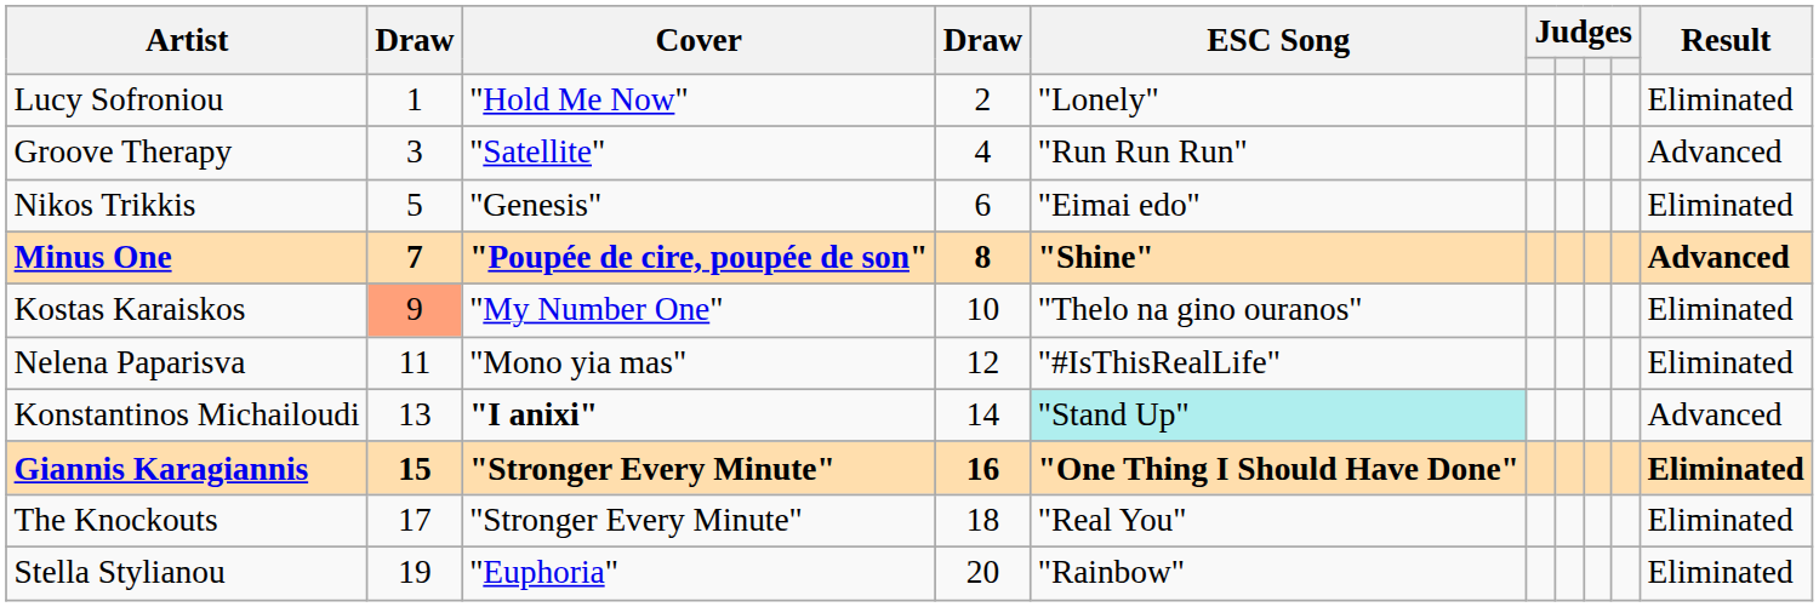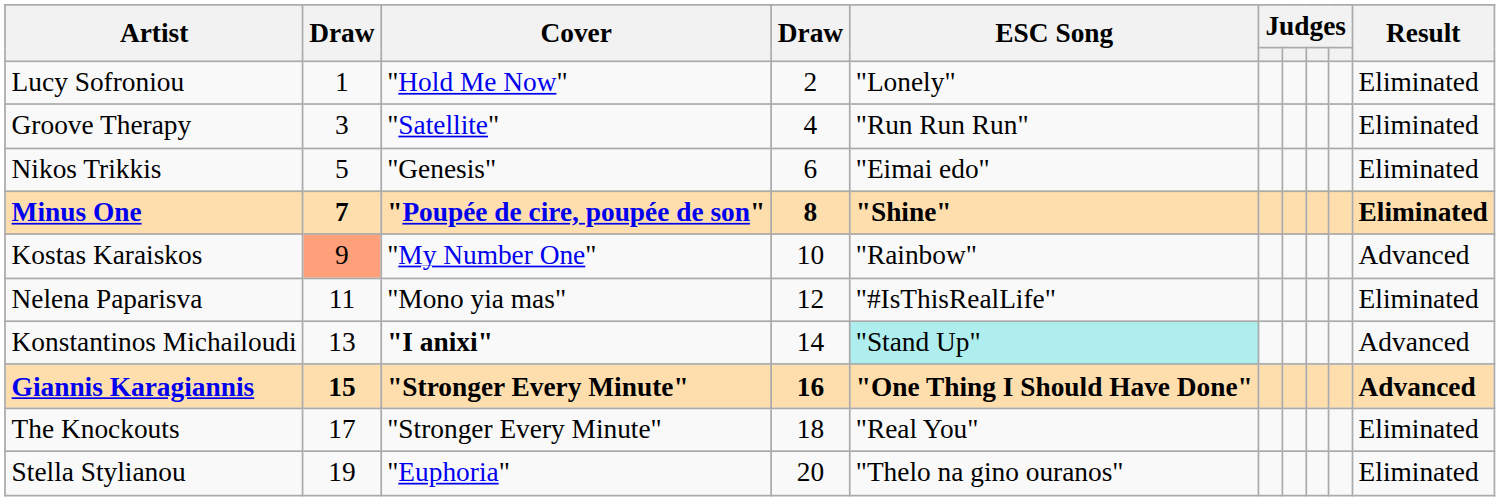 <table class="sortable wikitable" style="margin: 1em auto 1em auto; text-align:center">
 <tr>
 <th rowspan="2" scope="col">Artist</th>
 <th scope="col" rowspan="2">Draw</th>
 <th scope="col" rowspan="2">Cover </th>
 <th rowspan="2">Draw</th>
 <th scope="col" rowspan="2">ESC Song</th>
 <th scope="col" colspan="4">Judges</th>
 <th scope="col" rowspan="2">Result</th>
 </tr>
 <tr>
 <th scope="col" class="unsortable"></th>
 <th scope="col" class="unsortable"></th>
 <th scope="col" class="unsortable"></th>
 <th scope="col" class="unsortable"></th>
 </tr>
 <tr>
 <td align="left">Lucy Sofroniou</td>
 <td>1</td>
 <td align="left">"<a href='#'>Hold Me Now</a>" </td>
 <td>2</td>
 <td align="left">"Lonely"</td>
 <td></td>
 <td></td>
 <td></td>
 <td></td>
 <td align="left">Eliminated</td>
 </tr>
 <tr>
 <td align="left">Groove Therapy</td>
 <td>3</td>
 <td align="left">"<a href='#'>Satellite</a>" </td>
 <td>4</td>
 <td align="left">"Run Run Run"</td>
 <td></td>
 <td></td>
 <td></td>
 <td></td>
-<td align="left">Advanced</td>
+<td align="left">Eliminated</td>
 </tr>
 <tr>
 <td align="left">Nikos Trikkis</td>
 <td>5</td>
 <td align="left">"Genesis" </td>
 <td>6</td>
 <td align="left">"Eimai edo"</td>
 <td></td>
 <td></td>
 <td></td>
 <td></td>
 <td align="left">Eliminated</td>
 </tr>
 <tr style="font-weight:bold; background:#FFDEAD;">
 <td align="left"><a href='#'>Minus One</a></td>
 <td>7</td>
 <td align="left">"<a href='#'>Poupée de cire, poupée de son</a>" </td>
 <td>8</td>
 <td align="left">"Shine"</td>
 <td></td>
 <td></td>
 <td></td>
 <td></td>
-<td align="left">Advanced</td>
+<td align="left">Eliminated</td>
 </tr>
 <tr>
 <td align="left">Kostas Karaiskos</td>
 <td style="background: lightsalmon;">9</td>
 <td align="left">"<a href='#'>My Number One</a>" </td>
 <td>10</td>
-<td align="left">"Thelo na gino ouranos"</td>
+<td align="left">"Rainbow"</td>
 <td></td>
 <td></td>
 <td></td>
 <td></td>
-<td align="left">Eliminated</td>
+<td align="left">Advanced</td>
 </tr>
 <tr>
 <td align="left">Nelena Paparisva</td>
 <td>11</td>
 <td align="left">"Mono yia mas" </td>
 <td>12</td>
 <td align="left">"#IsThisRealLife"</td>
 <td></td>
 <td></td>
 <td></td>
 <td></td>
 <td align="left">Eliminated</td>
 </tr>
 <tr>
 <td align="left">Konstantinos Michailoudi</td>
 <td>13</td>
 <td align="left"><strong>"I anixi" </strong></td>
 <td>14</td>
 <td align="left" style="background: paleturquoise;">"Stand Up"</td>
 <td></td>
 <td></td>
 <td></td>
 <td></td>
 <td align="left">Advanced</td>
 </tr>
 <tr style="font-weight:bold; background:#FFDEAD;">
 <td align="left"><a href='#'>Giannis Karagiannis</a></td>
 <td>15</td>
 <td align="left">"Stronger Every Minute" </td>
 <td>16</td>
 <td align="left">"One Thing I Should Have Done"</td>
 <td></td>
 <td></td>
 <td></td>
 <td></td>
-<td align="left">Eliminated</td>
+<td align="left">Advanced</td>
 </tr>
 <tr>
 <td align="left">The Knockouts</td>
 <td>17</td>
 <td align="left">"Stronger Every Minute" </td>
 <td>18</td>
 <td align="left">"Real You"</td>
 <td></td>
 <td></td>
 <td></td>
 <td></td>
 <td align="left">Eliminated</td>
 </tr>
 <tr>
 <td align="left">Stella Stylianou</td>
 <td>19</td>
 <td align="left">"<a href='#'>Euphoria</a>" </td>
 <td>20</td>
-<td align="left">"Rainbow"</td>
+<td align="left">"Thelo na gino ouranos"</td>
 <td></td>
 <td></td>
 <td></td>
 <td></td>
 <td align="left">Eliminated</td>
 </tr>
 </table>
